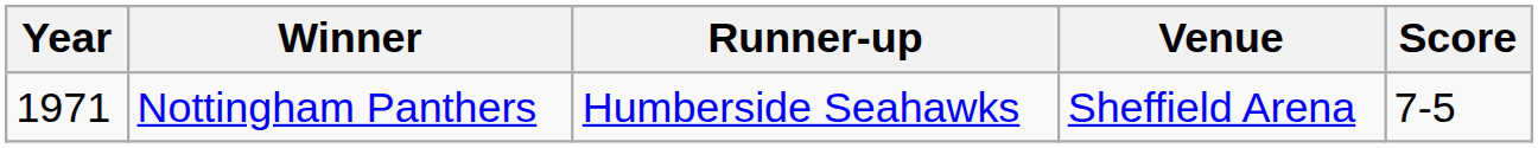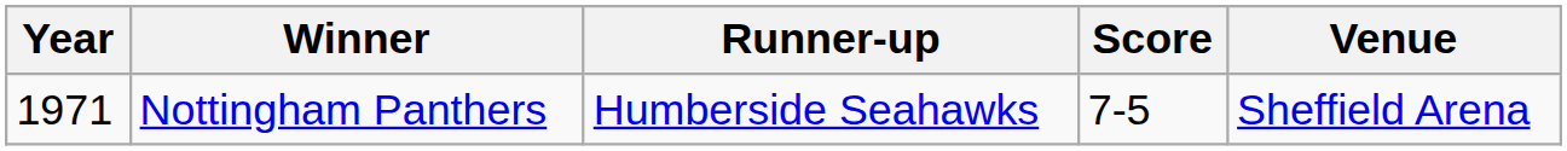 <table class="wikitable" width=65%>
 <tr>
 <th>Year</th>
 <th>Winner</th>
 <th>Runner-up</th>
+<th>Score</th>
 <th>Venue</th>
-<th>Score</th>
 </tr>
 <tr>
 <td>1971</td>
 <td><a href='#'>Nottingham Panthers</a></td>
 <td><a href='#'>Humberside Seahawks</a></td>
+<td>7-5</td>
 <td><a href='#'>Sheffield Arena</a></td>
-<td>7-5</td>
 </tr>
 </table>
